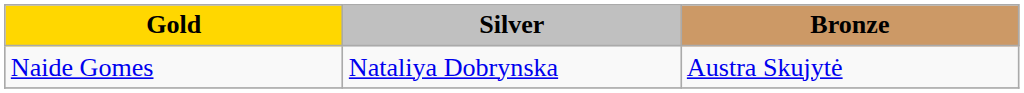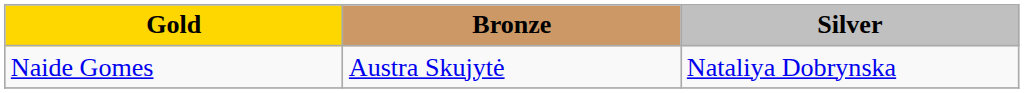 <table class="wikitable" style="text-align:left">
 <tr align="center">
 <td width=200 bgcolor=gold><strong>Gold</strong></td>
+<td width=200 bgcolor=CC9966><strong>Bronze</strong></td>
 <td width=200 bgcolor=silver><strong>Silver</strong></td>
-<td width=200 bgcolor=CC9966><strong>Bronze</strong></td>
 </tr>
 <tr>
 <td><a href='#'>Naide Gomes</a><br><em></em></td>
+<td><a href='#'>Austra Skujytė</a><br><em></em></td>
 <td><a href='#'>Nataliya Dobrynska</a><br><em></em></td>
-<td><a href='#'>Austra Skujytė</a><br><em></em></td>
 </tr>
 </table>
